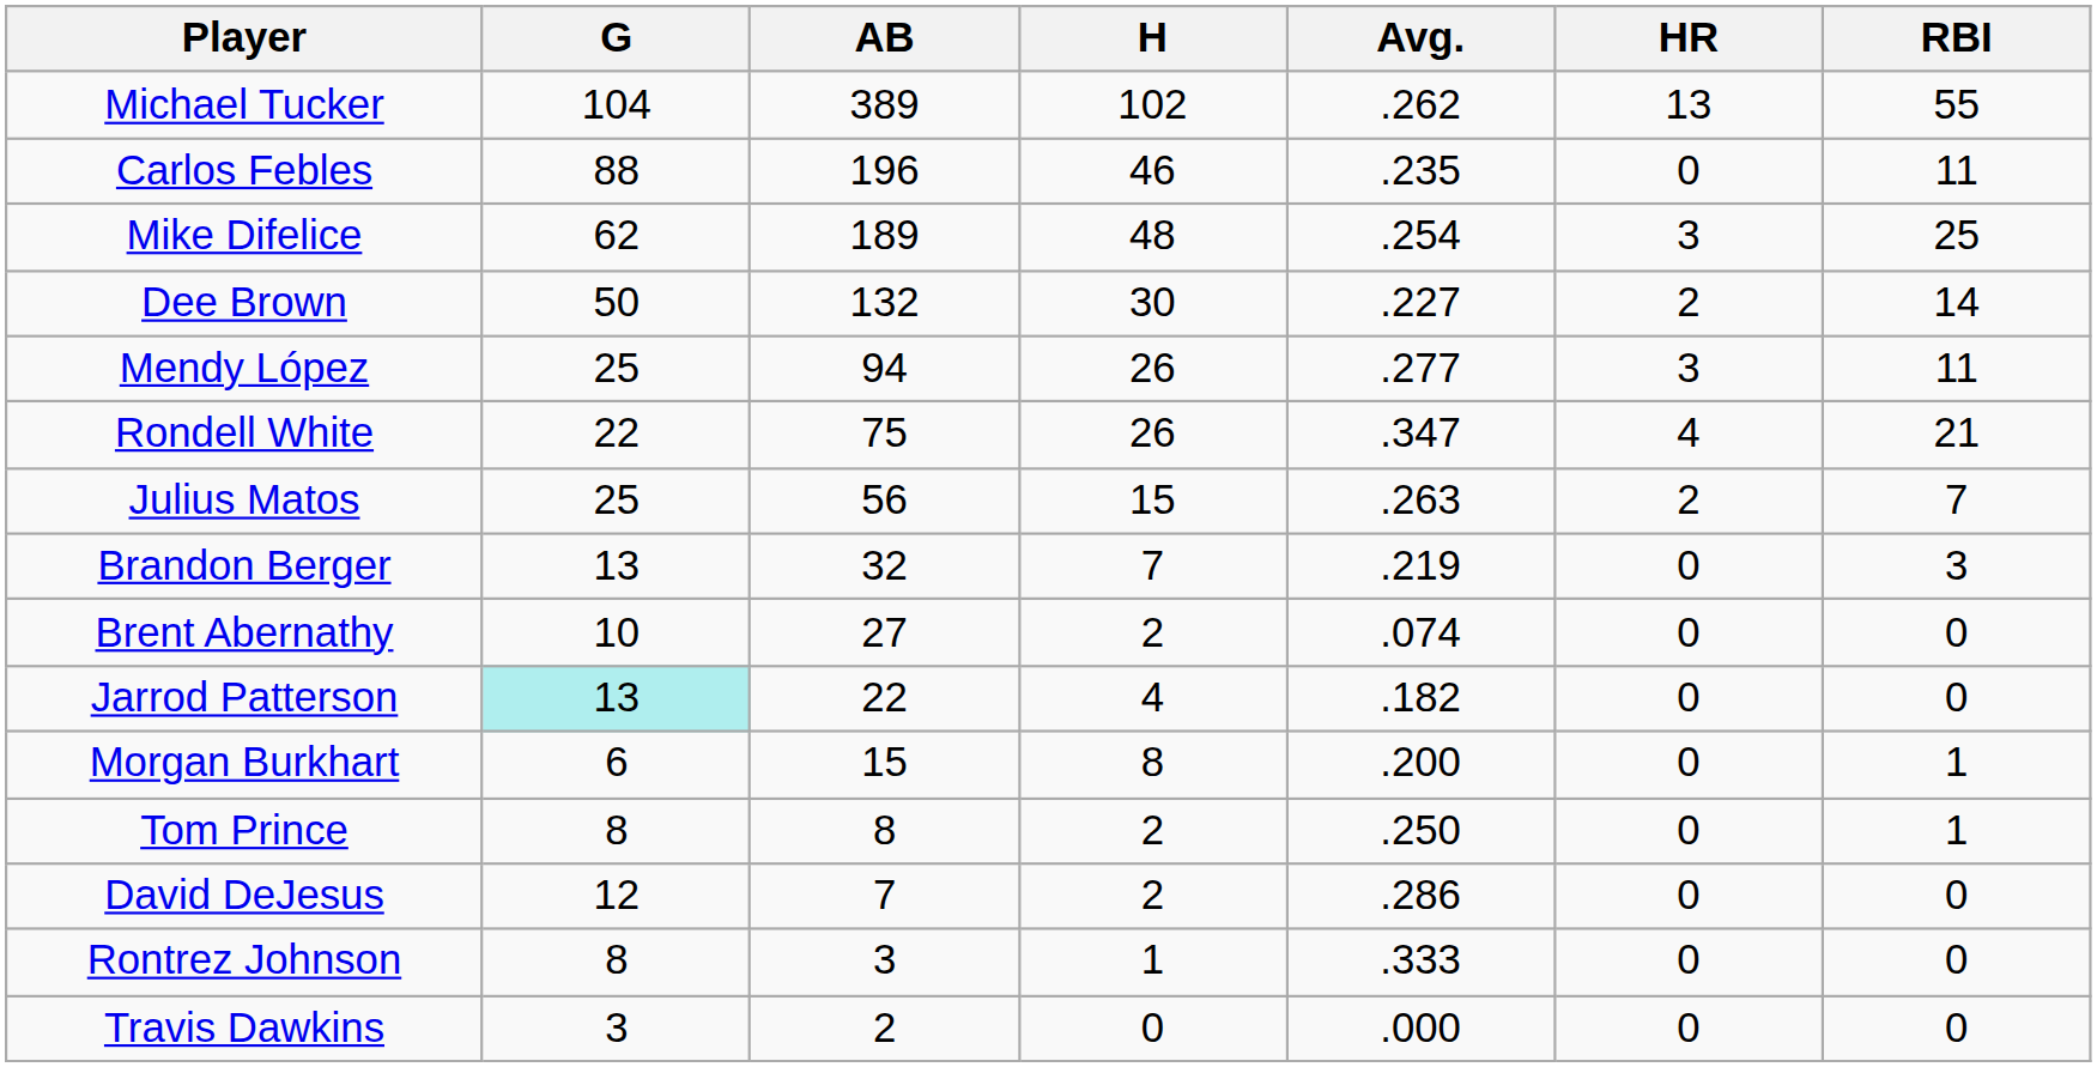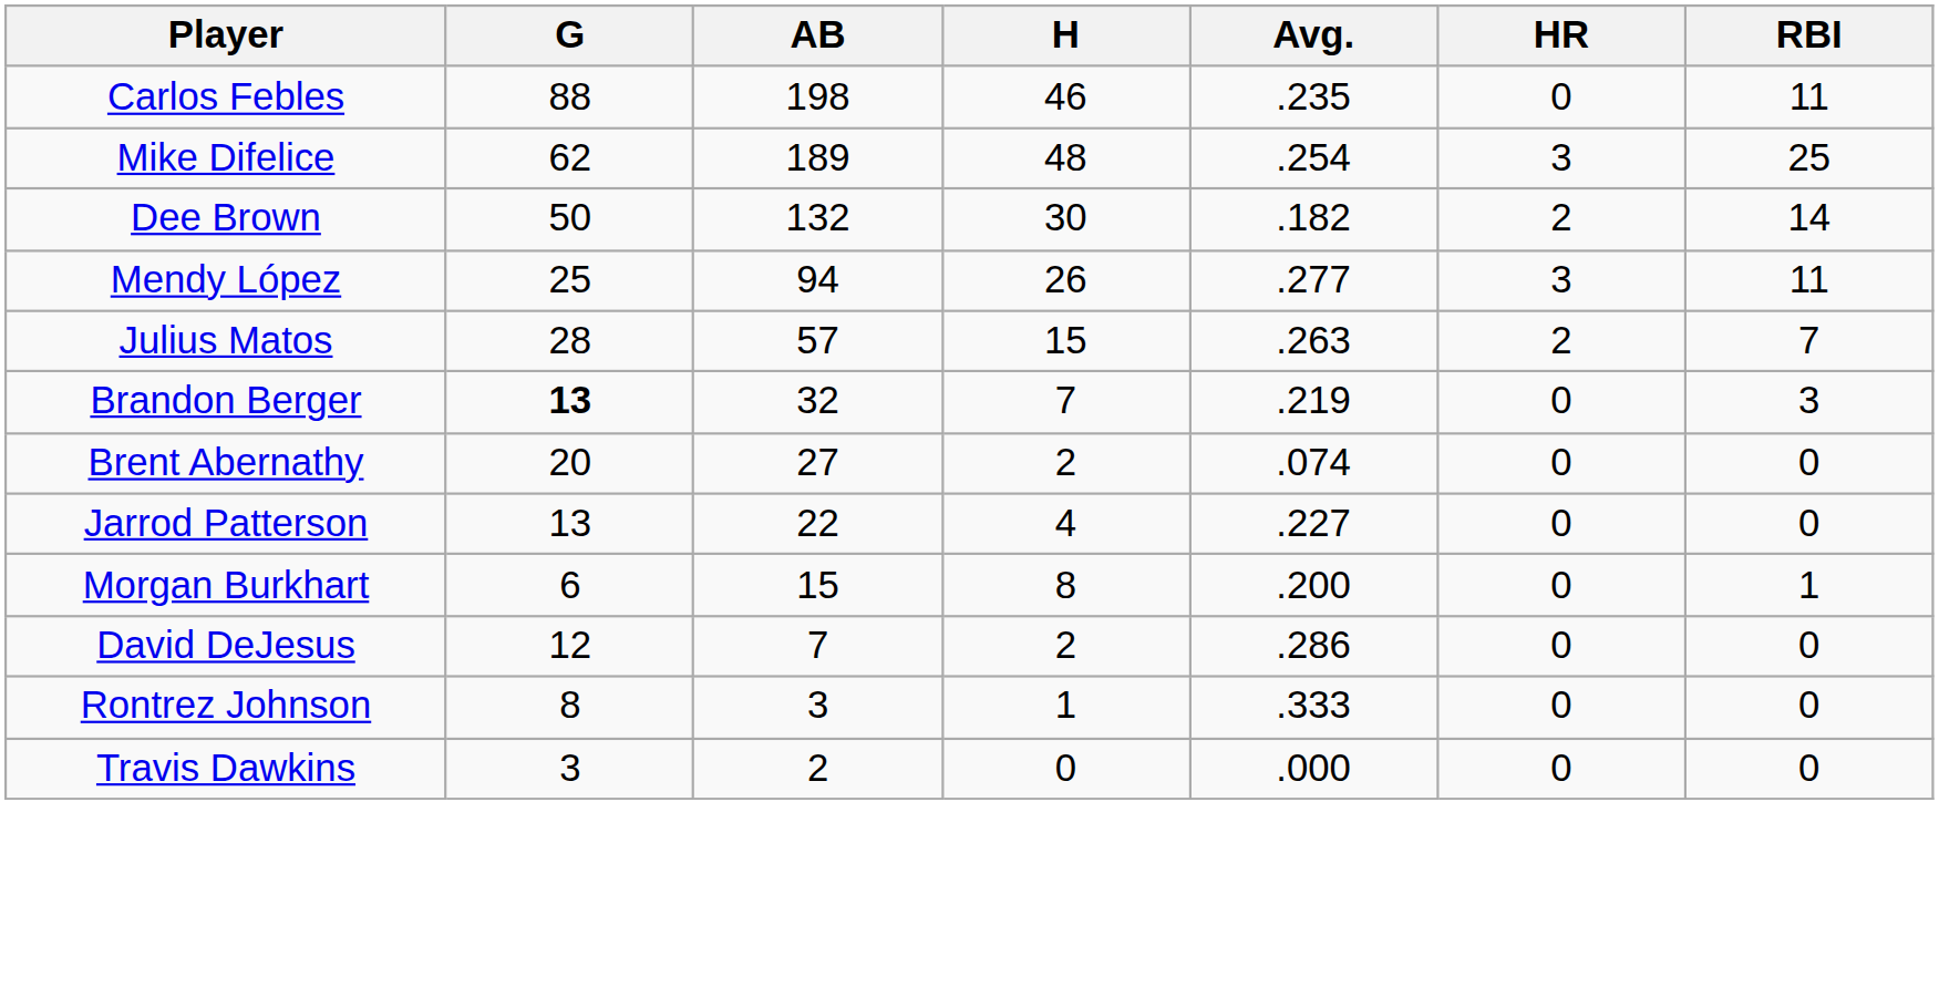 <table class="wikitable sortable">
 <tr>
 <th bgcolor="#DDDDFF" width="16%">Player</th>
 <th bgcolor="#DDDDFF" width="9%">G</th>
 <th bgcolor="#DDDDFF" width="9%">AB</th>
 <th bgcolor="#DDDDFF" width="9%">H</th>
 <th bgcolor="#DDDDFF" width="9%">Avg.</th>
 <th bgcolor="#DDDDFF" width="9%">HR</th>
 <th bgcolor="#DDDDFF" width="9%">RBI</th>
 </tr>
-<tr align="center">
-<td><a href='#'>Michael Tucker</a></td>
-<td>104</td>
-<td>389</td>
-<td>102</td>
-<td>.262</td>
-<td>13</td>
-<td>55</td>
-</tr>
 <tr align=center>
 <td><a href='#'>Carlos Febles</a></td>
 <td>88</td>
-<td>196</td>
+<td>198</td>
 <td>46</td>
 <td>.235</td>
 <td>0</td>
 <td>11</td>
 </tr>
 <tr align=center>
 <td><a href='#'>Mike Difelice</a></td>
 <td>62</td>
 <td>189</td>
 <td>48</td>
 <td>.254</td>
 <td>3</td>
 <td>25</td>
 </tr>
 <tr align=center>
 <td><a href='#'>Dee Brown</a></td>
 <td>50</td>
 <td>132</td>
 <td>30</td>
-<td>.227</td>
+<td>.182</td>
 <td>2</td>
 <td>14</td>
 </tr>
 <tr align=center>
 <td><a href='#'>Mendy López</a></td>
 <td>25</td>
 <td>94</td>
 <td>26</td>
 <td>.277</td>
 <td>3</td>
 <td>11</td>
 </tr>
 <tr align=center>
-<td><a href='#'>Rondell White</a></td>
-<td>22</td>
-<td>75</td>
-<td>26</td>
-<td>.347</td>
-<td>4</td>
-<td>21</td>
-</tr>
-<tr align=center>
 <td><a href='#'>Julius Matos</a></td>
-<td>25</td>
-<td>56</td>
+<td>28</td>
+<td>57</td>
 <td>15</td>
 <td>.263</td>
 <td>2</td>
 <td>7</td>
 </tr>
 <tr align=center>
 <td><a href='#'>Brandon Berger</a></td>
-<td>13</td>
+<td><strong>13</strong></td>
 <td>32</td>
 <td>7</td>
 <td>.219</td>
 <td>0</td>
 <td>3</td>
 </tr>
 <tr align=center>
 <td><a href='#'>Brent Abernathy</a></td>
-<td>10</td>
+<td>20</td>
 <td>27</td>
 <td>2</td>
 <td>.074</td>
 <td>0</td>
 <td>0</td>
 </tr>
 <tr align=center>
 <td><a href='#'>Jarrod Patterson</a></td>
-<td style="background: paleturquoise;">13</td>
+<td>13</td>
 <td>22</td>
 <td>4</td>
-<td>.182</td>
+<td>.227</td>
 <td>0</td>
 <td>0</td>
 </tr>
 <tr align=center>
 <td><a href='#'>Morgan Burkhart</a></td>
 <td>6</td>
 <td>15</td>
 <td>8</td>
 <td>.200</td>
-<td>0</td>
-<td>1</td>
-</tr>
-<tr align=center>
-<td><a href='#'>Tom Prince</a></td>
-<td>8</td>
-<td>8</td>
-<td>2</td>
-<td>.250</td>
 <td>0</td>
 <td>1</td>
 </tr>
 <tr align=center>
 <td><a href='#'>David DeJesus</a></td>
 <td>12</td>
 <td>7</td>
 <td>2</td>
 <td>.286</td>
 <td>0</td>
 <td>0</td>
 </tr>
 <tr align=center>
 <td><a href='#'>Rontrez Johnson</a></td>
 <td>8</td>
 <td>3</td>
 <td>1</td>
 <td>.333</td>
 <td>0</td>
 <td>0</td>
 </tr>
 <tr align=center>
 <td><a href='#'>Travis Dawkins</a></td>
 <td>3</td>
 <td>2</td>
 <td>0</td>
 <td>.000</td>
 <td>0</td>
 <td>0</td>
 </tr>
 </table>
